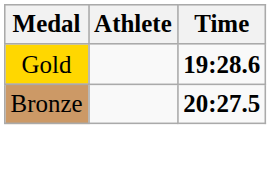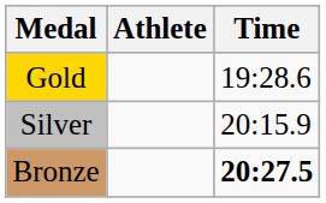 <table class="wikitable">
 <tr>
 <th>Medal</th>
 <th>Athlete</th>
 <th>Time</th>
 </tr>
 <tr>
 <td style="text-align:center;background-color:gold;">Gold</td>
 <td></td>
-<td><strong>19:28.6</strong></td>
+<td>19:28.6</td>
+</tr>
+<tr>
+<td style="text-align:center;background-color:silver;">Silver</td>
+<td></td>
+<td>20:15.9</td>
 </tr>
 <tr>
 <td style="text-align:center;background-color:#CC9966;">Bronze</td>
 <td></td>
 <td><strong>20:27.5</strong></td>
 </tr>
 </table>
